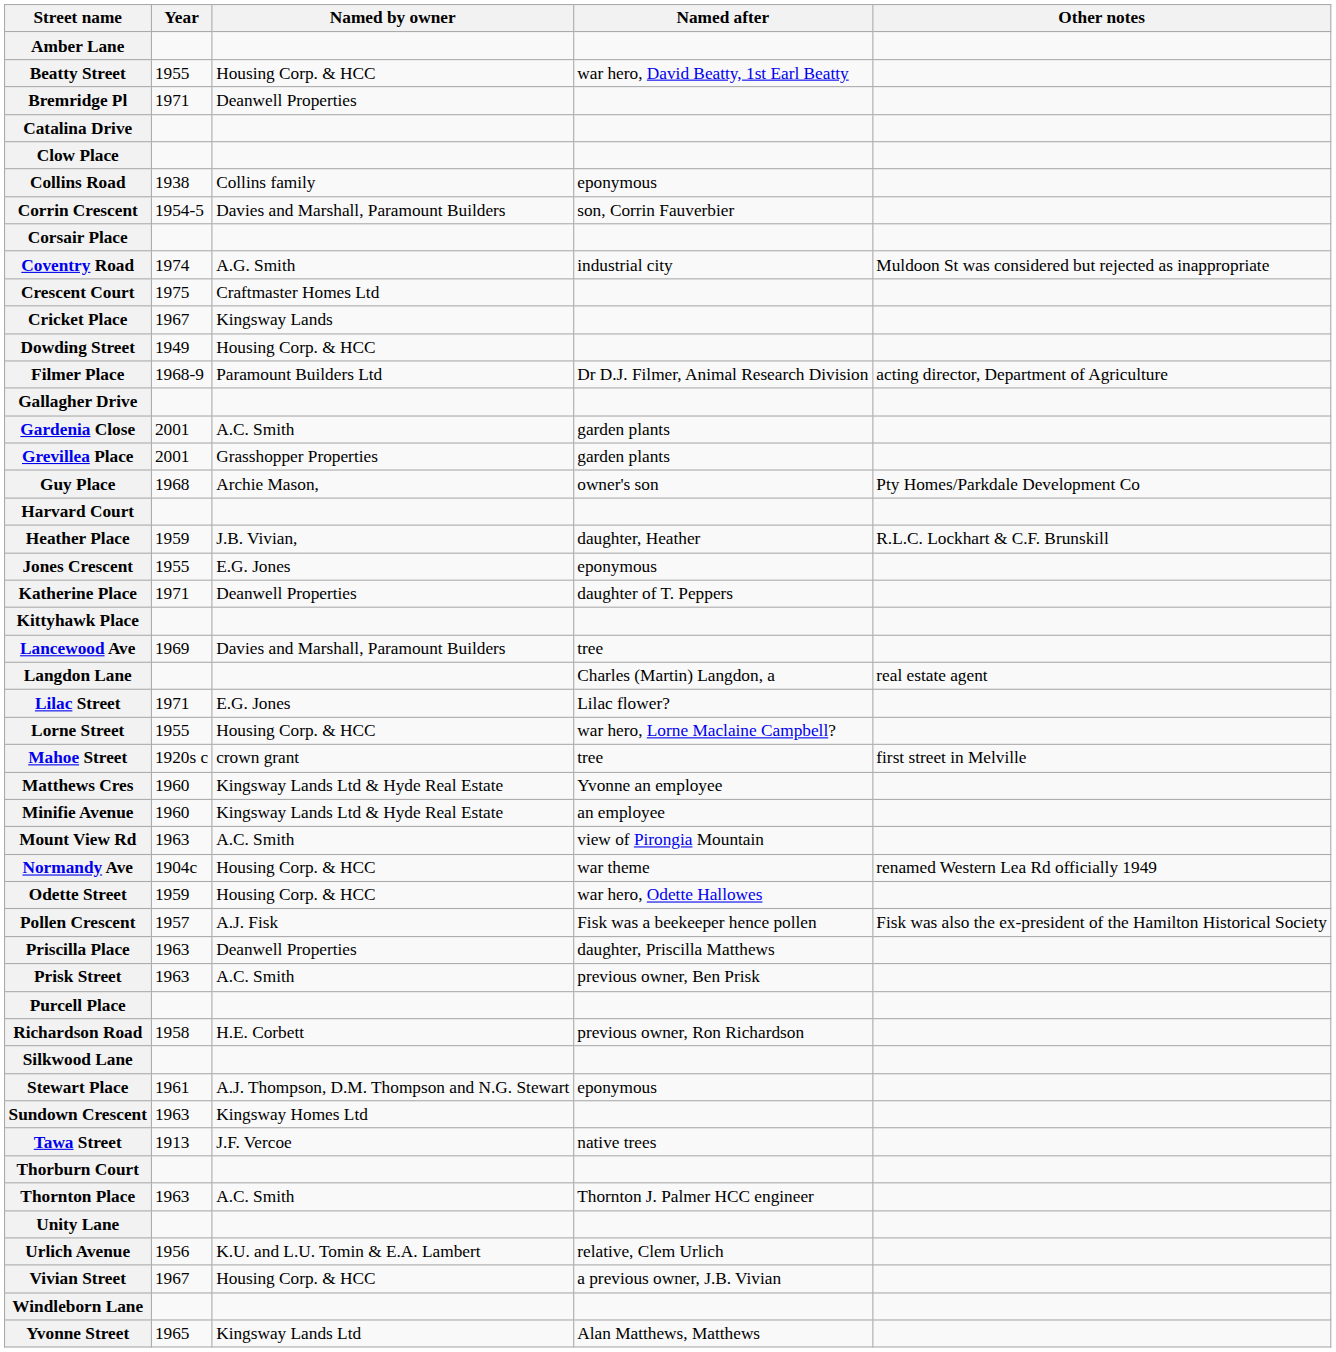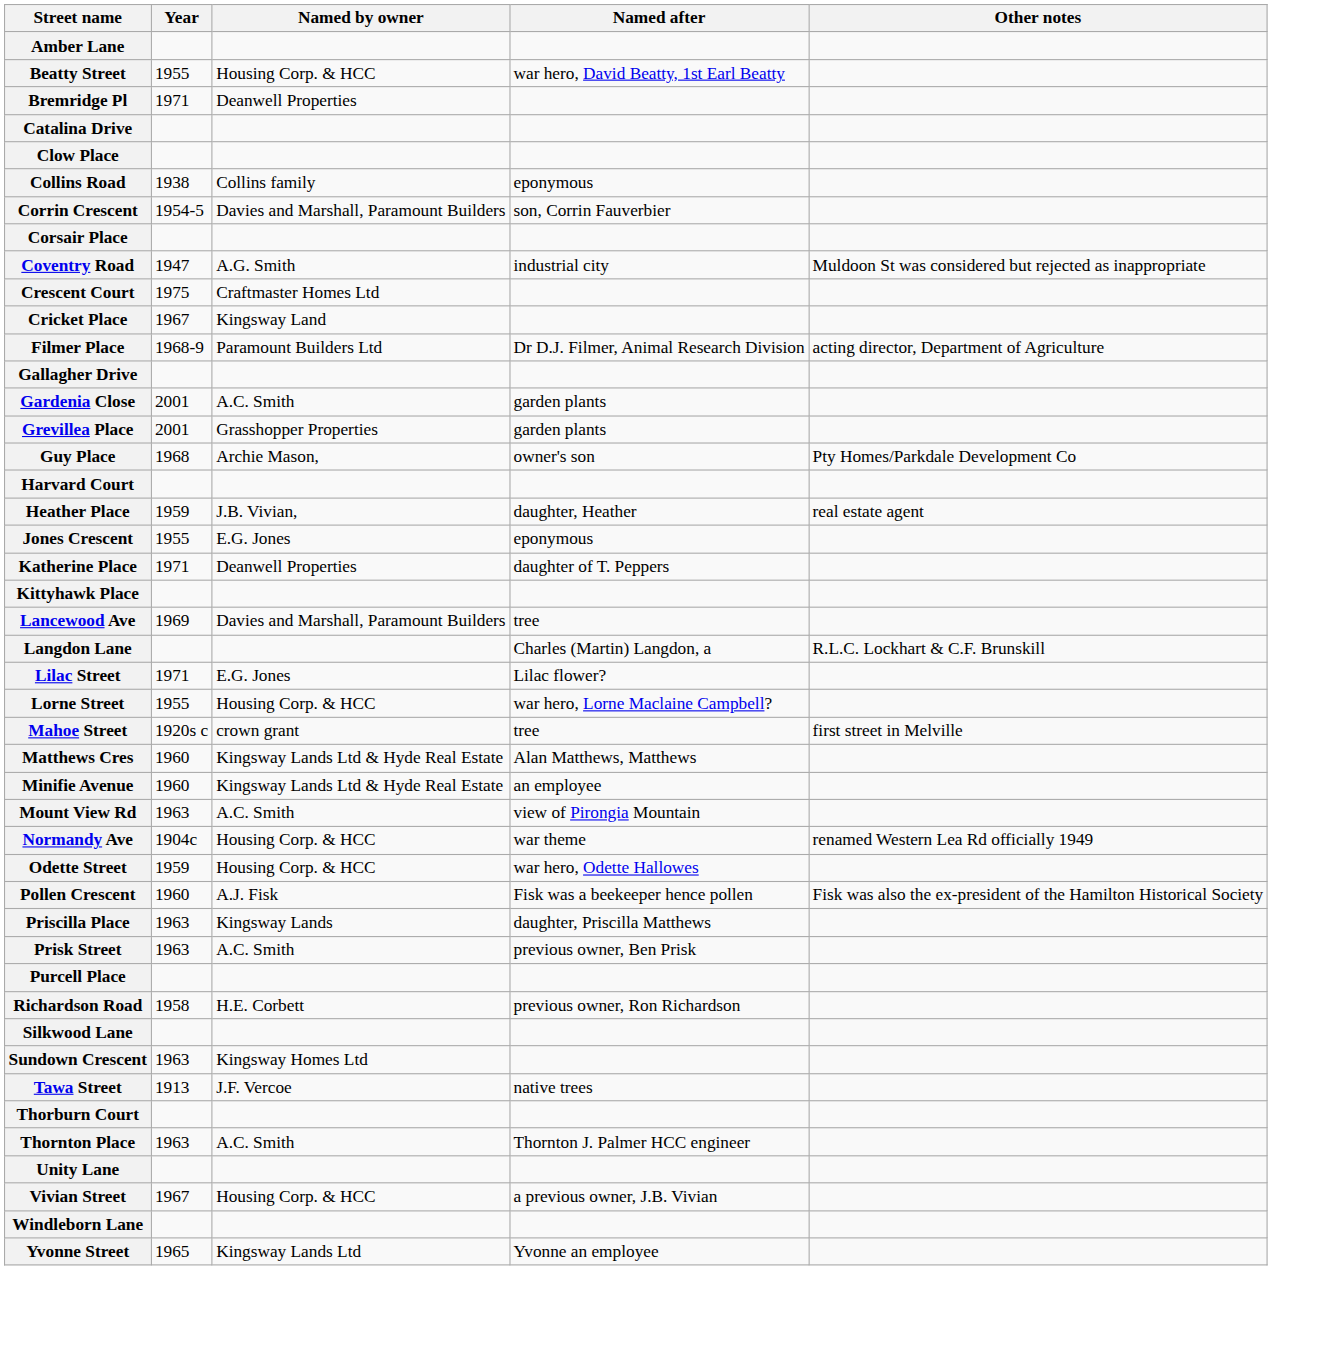 <table class="wikitable sortable" border="1">
 <tr>
 <th>Street name</th>
 <th><strong>Year</strong></th>
 <th><strong>Named by owner</strong></th>
 <th><strong>Named after</strong></th>
 <th><strong>Other notes</strong></th>
 </tr>
 <tr>
 <th>Amber Lane</th>
 <td></td>
 <td></td>
 <td></td>
 <td></td>
 </tr>
 <tr>
 <th>Beatty Street</th>
 <td>1955</td>
 <td>Housing Corp. & HCC</td>
 <td>war hero, <a href='#'>David Beatty, 1st Earl Beatty</a></td>
 <td></td>
 </tr>
 <tr>
 <th>Bremridge Pl</th>
 <td>1971</td>
 <td>Deanwell Properties</td>
 <td></td>
 <td></td>
 </tr>
 <tr>
 <th>Catalina Drive</th>
 <td></td>
 <td></td>
 <td></td>
 <td></td>
 </tr>
 <tr>
 <th>Clow Place</th>
 <td></td>
 <td></td>
 <td></td>
 <td></td>
 </tr>
 <tr>
 <th>Collins Road</th>
 <td>1938</td>
 <td>Collins family</td>
 <td>eponymous</td>
 <td></td>
 </tr>
 <tr>
 <th>Corrin Crescent</th>
 <td>1954-5</td>
 <td>Davies and Marshall, Paramount Builders</td>
 <td>son, Corrin Fauverbier</td>
 <td></td>
 </tr>
 <tr>
 <th>Corsair Place</th>
 <td></td>
 <td></td>
 <td></td>
 <td></td>
 </tr>
 <tr>
 <th><a href='#'>Coventry</a> Road</th>
-<td>1974</td>
+<td>1947</td>
 <td>A.G. Smith</td>
 <td>industrial city</td>
 <td>Muldoon St was considered but rejected as inappropriate</td>
 </tr>
 <tr>
 <th>Crescent Court</th>
 <td>1975</td>
 <td>Craftmaster Homes Ltd</td>
 <td></td>
 <td></td>
 </tr>
 <tr>
 <th>Cricket Place</th>
 <td>1967</td>
-<td>Kingsway Lands</td>
-<td></td>
-<td></td>
-</tr>
-<tr>
-<th>Dowding Street</th>
-<td>1949</td>
-<td>Housing Corp. & HCC</td>
+<td>Kingsway Land</td>
 <td></td>
 <td></td>
 </tr>
 <tr>
 <th>Filmer Place</th>
 <td>1968-9</td>
 <td>Paramount Builders Ltd</td>
 <td>Dr D.J. Filmer, Animal Research Division</td>
 <td>acting director, Department of Agriculture</td>
 </tr>
 <tr>
 <th>Gallagher Drive</th>
 <td></td>
 <td></td>
 <td></td>
 <td></td>
 </tr>
 <tr>
 <th><a href='#'>Gardenia</a> Close</th>
 <td>2001</td>
 <td>A.C. Smith</td>
 <td>garden plants</td>
 <td></td>
 </tr>
 <tr>
 <th><a href='#'>Grevillea</a> Place</th>
 <td>2001</td>
 <td>Grasshopper Properties</td>
 <td>garden plants</td>
 <td></td>
 </tr>
 <tr>
 <th>Guy Place</th>
 <td>1968</td>
 <td>Archie Mason,</td>
 <td>owner's son</td>
 <td>Pty Homes/Parkdale Development Co</td>
 </tr>
 <tr>
 <th>Harvard Court</th>
 <td></td>
 <td></td>
 <td></td>
 <td></td>
 </tr>
 <tr>
 <th>Heather Place</th>
 <td>1959</td>
 <td>J.B. Vivian,</td>
 <td>daughter, Heather</td>
-<td>R.L.C. Lockhart & C.F. Brunskill</td>
+<td>real estate agent</td>
 </tr>
 <tr>
 <th>Jones Crescent</th>
 <td>1955</td>
 <td>E.G. Jones</td>
 <td>eponymous</td>
 <td></td>
 </tr>
 <tr>
 <th>Katherine Place</th>
 <td>1971</td>
 <td>Deanwell Properties</td>
 <td>daughter of T. Peppers</td>
 <td></td>
 </tr>
 <tr>
 <th>Kittyhawk Place</th>
 <td></td>
 <td></td>
 <td></td>
 <td></td>
 </tr>
 <tr>
 <th><a href='#'>Lancewood</a> Ave</th>
 <td>1969</td>
 <td>Davies and Marshall, Paramount Builders</td>
 <td>tree</td>
 <td></td>
 </tr>
 <tr>
 <th>Langdon Lane</th>
 <td></td>
 <td></td>
 <td>Charles (Martin) Langdon, a</td>
-<td>real estate agent</td>
+<td>R.L.C. Lockhart & C.F. Brunskill</td>
 </tr>
 <tr>
 <th><a href='#'>Lilac</a> Street</th>
 <td>1971</td>
 <td>E.G. Jones</td>
 <td>Lilac flower?</td>
 <td></td>
 </tr>
 <tr>
 <th>Lorne Street</th>
 <td>1955</td>
 <td>Housing Corp. & HCC</td>
 <td>war hero, <a href='#'>Lorne Maclaine Campbell</a>?</td>
 <td></td>
 </tr>
 <tr>
 <th><a href='#'>Mahoe</a> Street</th>
 <td>1920s c</td>
 <td>crown grant</td>
 <td>tree</td>
 <td>first street in Melville</td>
 </tr>
 <tr>
 <th>Matthews Cres</th>
 <td>1960</td>
 <td>Kingsway Lands Ltd & Hyde Real Estate</td>
-<td>Yvonne an employee</td>
+<td>Alan Matthews, Matthews</td>
 <td></td>
 </tr>
 <tr>
 <th>Minifie Avenue</th>
 <td>1960</td>
 <td>Kingsway Lands Ltd & Hyde Real Estate</td>
 <td>an employee</td>
 <td></td>
 </tr>
 <tr>
 <th>Mount View Rd</th>
 <td>1963</td>
 <td>A.C. Smith</td>
 <td>view of <a href='#'>Pirongia</a> Mountain</td>
 <td></td>
 </tr>
 <tr>
 <th><a href='#'>Normandy</a> Ave</th>
 <td>1904c</td>
 <td>Housing Corp. & HCC</td>
 <td>war theme</td>
 <td>renamed Western Lea Rd officially 1949</td>
 </tr>
 <tr>
 <th>Odette Street</th>
 <td>1959</td>
 <td>Housing Corp. & HCC</td>
 <td>war hero, <a href='#'>Odette Hallowes</a></td>
 <td></td>
 </tr>
 <tr>
 <th>Pollen Crescent</th>
-<td>1957</td>
+<td>1960</td>
 <td>A.J. Fisk</td>
 <td>Fisk was a beekeeper hence pollen</td>
 <td>Fisk was also the ex-president of the Hamilton Historical Society</td>
 </tr>
 <tr>
 <th>Priscilla Place</th>
 <td>1963</td>
-<td>Deanwell Properties</td>
+<td>Kingsway Lands</td>
 <td>daughter, Priscilla Matthews</td>
 <td></td>
 </tr>
 <tr>
 <th>Prisk Street</th>
 <td>1963</td>
 <td>A.C. Smith</td>
 <td>previous owner, Ben Prisk</td>
 <td></td>
 </tr>
 <tr>
 <th>Purcell Place</th>
 <td></td>
 <td></td>
 <td></td>
 <td></td>
 </tr>
 <tr>
 <th>Richardson Road</th>
 <td>1958</td>
 <td>H.E. Corbett</td>
 <td>previous owner, Ron Richardson</td>
 <td></td>
 </tr>
 <tr>
 <th>Silkwood Lane</th>
 <td></td>
 <td></td>
 <td></td>
-<td></td>
-</tr>
-<tr>
-<th>Stewart Place</th>
-<td>1961</td>
-<td>A.J. Thompson, D.M. Thompson and N.G. Stewart</td>
-<td>eponymous</td>
 <td></td>
 </tr>
 <tr>
 <th>Sundown Crescent</th>
 <td>1963</td>
 <td>Kingsway Homes Ltd</td>
 <td></td>
 <td></td>
 </tr>
 <tr>
 <th><a href='#'>Tawa</a> Street</th>
 <td>1913</td>
 <td>J.F. Vercoe</td>
 <td>native trees</td>
 <td></td>
 </tr>
 <tr>
 <th>Thorburn Court</th>
 <td></td>
 <td></td>
 <td></td>
 <td></td>
 </tr>
 <tr>
 <th>Thornton Place</th>
 <td>1963</td>
 <td>A.C. Smith</td>
 <td>Thornton J. Palmer HCC engineer</td>
 <td></td>
 </tr>
 <tr>
 <th>Unity Lane</th>
 <td></td>
 <td></td>
 <td></td>
 <td></td>
 </tr>
 <tr>
-<th>Urlich Avenue</th>
-<td>1956</td>
-<td>K.U. and L.U. Tomin & E.A. Lambert</td>
-<td>relative, Clem Urlich</td>
-<td></td>
-</tr>
-<tr>
 <th>Vivian Street</th>
 <td>1967</td>
 <td>Housing Corp. & HCC</td>
 <td>a previous owner, J.B. Vivian</td>
 <td></td>
 </tr>
 <tr>
 <th>Windleborn Lane</th>
 <td></td>
 <td></td>
 <td></td>
 <td></td>
 </tr>
 <tr>
 <th>Yvonne Street</th>
 <td>1965</td>
 <td>Kingsway Lands Ltd</td>
-<td>Alan Matthews, Matthews</td>
+<td>Yvonne an employee</td>
 <td></td>
 </tr>
 </table>
